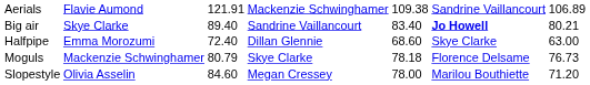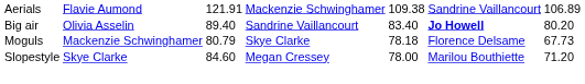 <table>
 <tr>
 <td>Aerials</td>
 <td><a href='#'>Flavie Aumond</a><br></td>
 <td>121.91</td>
 <td><a href='#'>Mackenzie Schwinghamer</a><br></td>
 <td>109.38</td>
 <td><a href='#'>Sandrine Vaillancourt</a><br></td>
 <td>106.89</td>
 </tr>
 <tr>
 <td>Big air</td>
-<td><a href='#'>Skye Clarke</a><br></td>
+<td><a href='#'>Olivia Asselin</a><br></td>
 <td>89.40</td>
 <td><a href='#'>Sandrine Vaillancourt</a><br></td>
 <td>83.40</td>
 <td><strong><a href='#'>Jo Howell</a><br></strong></td>
-<td>80.21</td>
-</tr>
-<tr>
-<td>Halfpipe</td>
-<td><a href='#'>Emma Morozumi</a><br></td>
-<td>72.40</td>
-<td><a href='#'>Dillan Glennie</a><br></td>
-<td>68.60</td>
-<td><a href='#'>Skye Clarke</a><br></td>
-<td>63.00</td>
+<td>80.20</td>
 </tr>
 <tr>
 <td>Moguls</td>
 <td><a href='#'>Mackenzie Schwinghamer</a><br></td>
 <td>80.79</td>
 <td><a href='#'>Skye Clarke</a><br></td>
 <td>78.18</td>
 <td><a href='#'>Florence Delsame</a><br></td>
-<td>76.73</td>
+<td>67.73</td>
 </tr>
 <tr>
 <td>Slopestyle</td>
-<td><a href='#'>Olivia Asselin</a><br></td>
+<td><a href='#'>Skye Clarke</a><br></td>
 <td>84.60</td>
 <td><a href='#'>Megan Cressey</a><br></td>
 <td>78.00</td>
 <td><a href='#'>Marilou Bouthiette</a><br></td>
 <td>71.20</td>
 </tr>
 </table>
